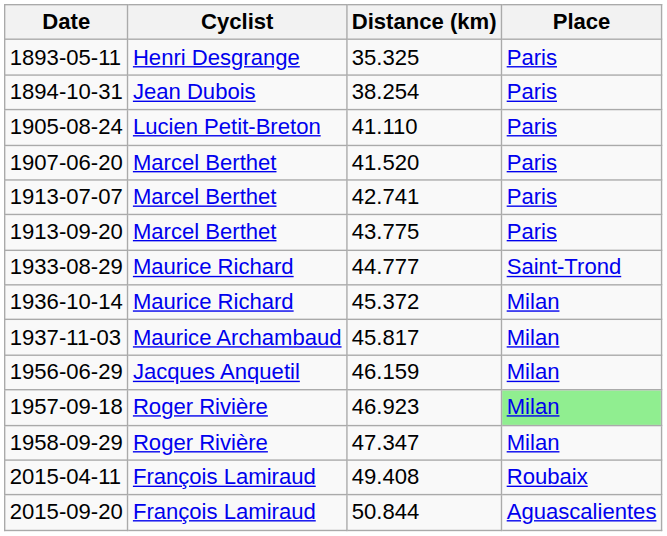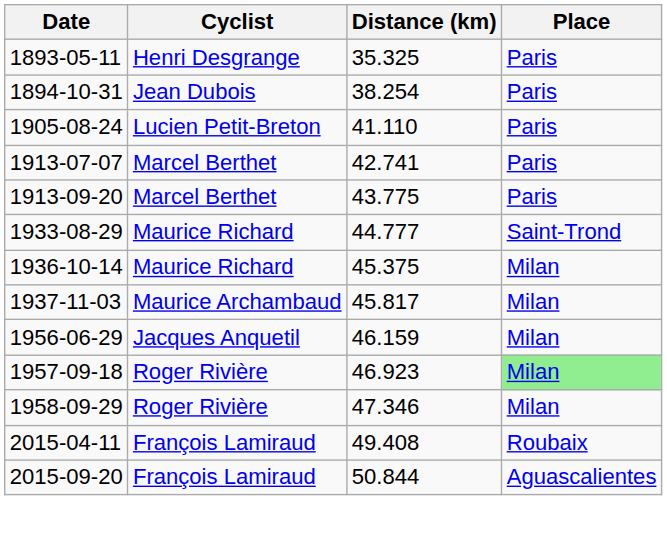 <table class="wikitable">
 <tr>
 <th>Date</th>
 <th>Cyclist</th>
 <th>Distance (km)</th>
 <th>Place</th>
 </tr>
 <tr>
 <td>1893-05-11</td>
 <td><a href='#'>Henri Desgrange</a></td>
 <td>35.325</td>
 <td><a href='#'>Paris</a></td>
 </tr>
 <tr>
 <td>1894-10-31</td>
 <td><a href='#'>Jean Dubois</a></td>
 <td>38.254</td>
 <td><a href='#'>Paris</a></td>
 </tr>
 <tr>
 <td>1905-08-24</td>
 <td><a href='#'>Lucien Petit-Breton</a></td>
 <td>41.110</td>
 <td><a href='#'>Paris</a></td>
 </tr>
 <tr>
-<td>1907-06-20</td>
-<td><a href='#'>Marcel Berthet</a></td>
-<td>41.520</td>
-<td><a href='#'>Paris</a></td>
-</tr>
-<tr>
 <td>1913-07-07</td>
 <td><a href='#'>Marcel Berthet</a></td>
 <td>42.741</td>
 <td><a href='#'>Paris</a></td>
 </tr>
 <tr>
 <td>1913-09-20</td>
 <td><a href='#'>Marcel Berthet</a></td>
 <td>43.775</td>
 <td><a href='#'>Paris</a></td>
 </tr>
 <tr>
 <td>1933-08-29</td>
 <td><a href='#'>Maurice Richard</a></td>
 <td>44.777</td>
 <td><a href='#'>Saint-Trond</a></td>
 </tr>
 <tr>
 <td>1936-10-14</td>
 <td><a href='#'>Maurice Richard</a></td>
-<td>45.372</td>
+<td>45.375</td>
 <td><a href='#'>Milan</a></td>
 </tr>
 <tr>
 <td>1937-11-03</td>
 <td><a href='#'>Maurice Archambaud</a></td>
 <td>45.817</td>
 <td><a href='#'>Milan</a></td>
 </tr>
 <tr>
 <td>1956-06-29</td>
 <td><a href='#'>Jacques Anquetil</a></td>
 <td>46.159</td>
 <td><a href='#'>Milan</a></td>
 </tr>
 <tr>
 <td>1957-09-18</td>
 <td><a href='#'>Roger Rivière</a></td>
 <td>46.923</td>
 <td style="background: lightgreen;"><a href='#'>Milan</a></td>
 </tr>
 <tr>
 <td>1958-09-29</td>
 <td><a href='#'>Roger Rivière</a></td>
-<td>47.347</td>
+<td>47.346</td>
 <td><a href='#'>Milan</a></td>
 </tr>
 <tr>
 <td>2015-04-11</td>
 <td><a href='#'>François Lamiraud</a></td>
 <td>49.408</td>
 <td><a href='#'>Roubaix</a></td>
 </tr>
 <tr>
 <td>2015-09-20</td>
 <td><a href='#'>François Lamiraud</a></td>
 <td>50.844</td>
 <td><a href='#'>Aguascalientes</a></td>
 </tr>
 </table>
